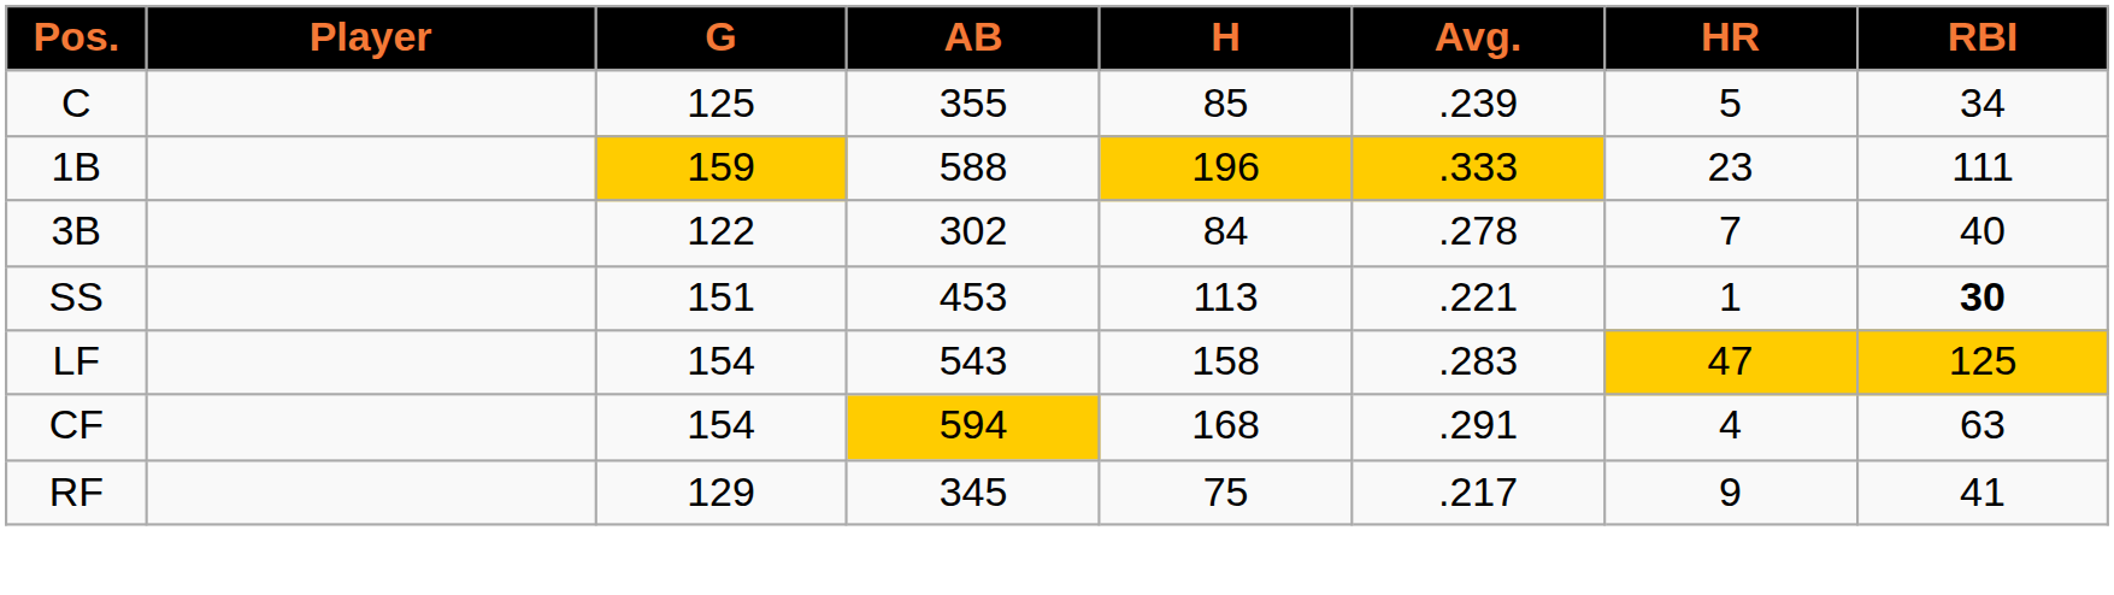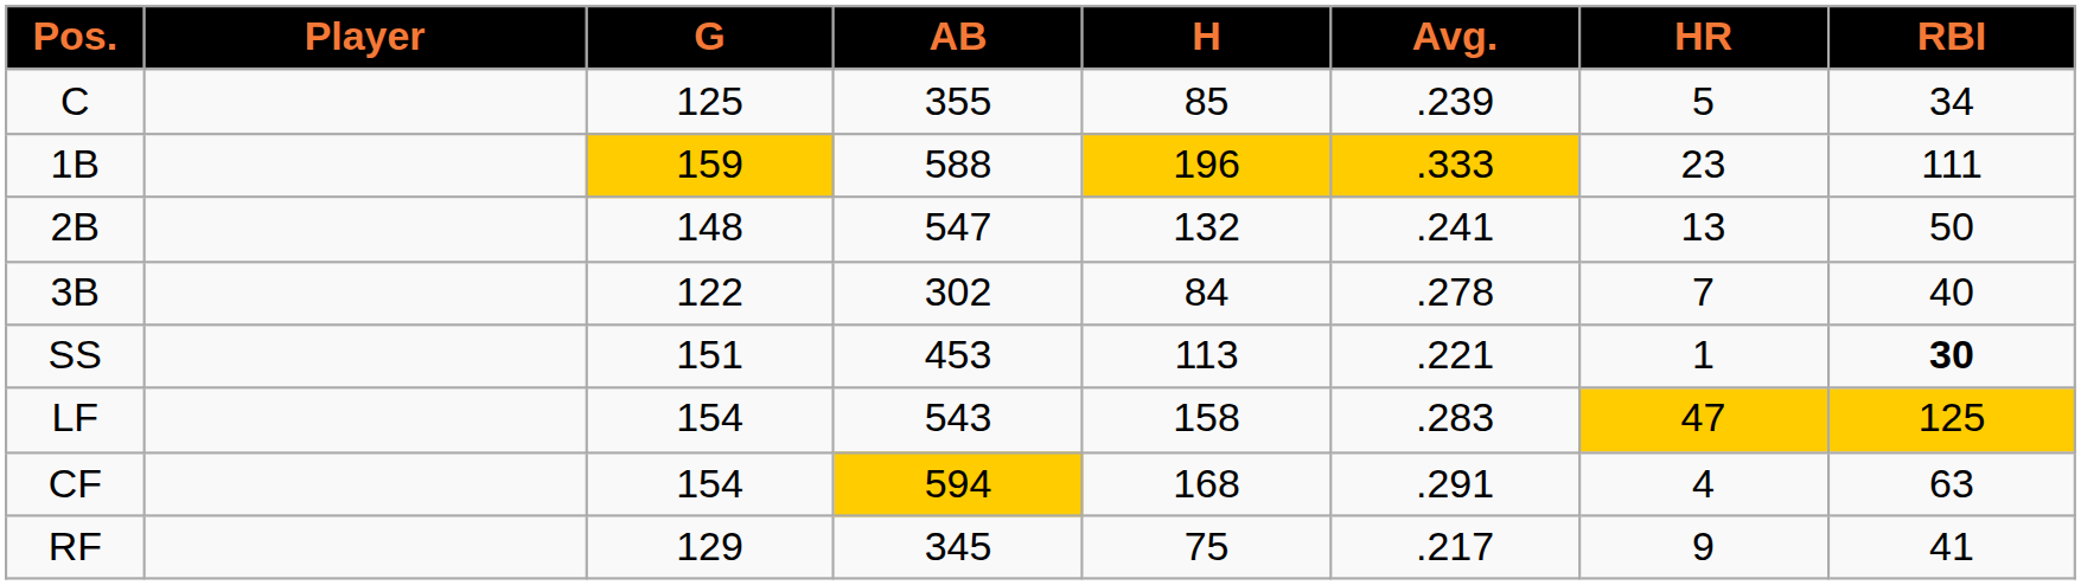 <table class="wikitable sortable">
 <tr>
 <th style="background:black;color:#f47937;" width="5%">Pos.</th>
 <th style="background:black;color:#f47937;" width="16%">Player</th>
 <th style="background:black;color:#f47937;" width="9%">G</th>
 <th style="background:black;color:#f47937;" width="9%">AB</th>
 <th style="background:black;color:#f47937;" width="9%">H</th>
 <th style="background:black;color:#f47937;" width="9%">Avg.</th>
 <th style="background:black;color:#f47937;" width="9%">HR</th>
 <th style="background:black;color:#f47937;" width="9%">RBI</th>
 </tr>
 <tr align="center">
 <td>C</td>
 <td></td>
 <td>125</td>
 <td>355</td>
 <td>85</td>
 <td>.239</td>
 <td>5</td>
 <td>34</td>
 </tr>
 <tr align="center">
 <td>1B</td>
 <td></td>
 <td bgcolor="#FFCC00">159</td>
 <td>588</td>
 <td bgcolor="#FFCC00">196</td>
 <td bgcolor="#FFCC00">.333</td>
 <td>23</td>
 <td>111</td>
+</tr>
+<tr align="center">
+<td>2B</td>
+<td></td>
+<td>148</td>
+<td>547</td>
+<td>132</td>
+<td>.241</td>
+<td>13</td>
+<td>50</td>
 </tr>
 <tr align="center">
 <td>3B</td>
 <td></td>
 <td>122</td>
 <td>302</td>
 <td>84</td>
 <td>.278</td>
 <td>7</td>
 <td>40</td>
 </tr>
 <tr align="center">
 <td>SS</td>
 <td></td>
 <td>151</td>
 <td>453</td>
 <td>113</td>
 <td>.221</td>
 <td>1</td>
 <td><strong>30</strong></td>
 </tr>
 <tr align="center">
 <td>LF</td>
 <td></td>
 <td>154</td>
 <td>543</td>
 <td>158</td>
 <td>.283</td>
 <td bgcolor="#FFCC00">47</td>
 <td bgcolor="#FFCC00">125</td>
 </tr>
 <tr align="center">
 <td>CF</td>
 <td></td>
 <td>154</td>
 <td bgcolor="#FFCC00">594</td>
 <td>168</td>
 <td>.291</td>
 <td>4</td>
 <td>63</td>
 </tr>
 <tr align="center">
 <td>RF</td>
 <td></td>
 <td>129</td>
 <td>345</td>
 <td>75</td>
 <td>.217</td>
 <td>9</td>
 <td>41</td>
 </tr>
 </table>
